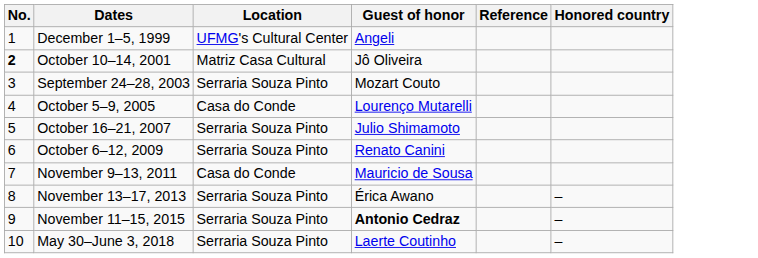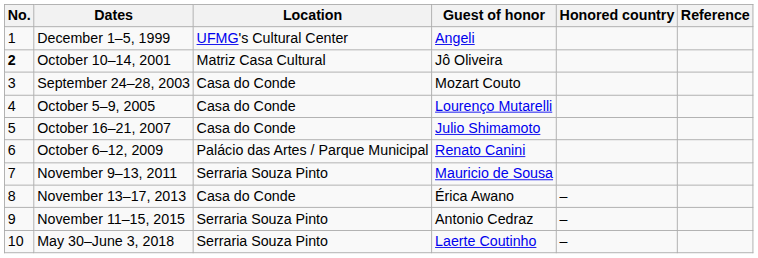 <table class="wikitable">
 <tr>
 <th>No.</th>
 <th>Dates</th>
 <th>Location</th>
 <th>Guest of honor</th>
+<th>Honored country</th>
 <th>Reference</th>
-<th>Honored country</th>
 </tr>
 <tr>
 <td>1</td>
 <td>December 1–5, 1999</td>
 <td><a href='#'>UFMG</a>'s Cultural Center</td>
 <td><a href='#'>Angeli</a></td>
 <td></td>
 <td></td>
 </tr>
 <tr>
 <td><strong>2</strong></td>
 <td>October 10–14, 2001</td>
 <td>Matriz Casa Cultural</td>
 <td>Jô Oliveira</td>
 <td></td>
 <td></td>
 </tr>
 <tr>
 <td>3</td>
 <td>September 24–28, 2003</td>
-<td>Serraria Souza Pinto</td>
+<td>Casa do Conde</td>
 <td>Mozart Couto</td>
 <td></td>
 <td></td>
 </tr>
 <tr>
 <td>4</td>
 <td>October 5–9, 2005</td>
 <td>Casa do Conde</td>
 <td><a href='#'>Lourenço Mutarelli</a></td>
 <td></td>
 <td></td>
 </tr>
 <tr>
 <td>5</td>
 <td>October 16–21, 2007</td>
-<td>Serraria Souza Pinto</td>
+<td>Casa do Conde</td>
 <td><a href='#'>Julio Shimamoto</a></td>
 <td></td>
 <td></td>
 </tr>
 <tr>
 <td>6</td>
 <td>October 6–12, 2009</td>
-<td>Serraria Souza Pinto</td>
+<td>Palácio das Artes / Parque Municipal</td>
 <td><a href='#'>Renato Canini</a></td>
 <td></td>
 <td></td>
 </tr>
 <tr>
 <td>7</td>
 <td>November 9–13, 2011</td>
-<td>Casa do Conde</td>
+<td>Serraria Souza Pinto</td>
 <td><a href='#'>Mauricio de Sousa</a></td>
 <td></td>
 <td></td>
 </tr>
 <tr>
 <td>8</td>
 <td>November 13–17, 2013</td>
-<td>Serraria Souza Pinto</td>
+<td>Casa do Conde</td>
 <td>Érica Awano</td>
+<td>–</td>
 <td></td>
-<td>–</td>
 </tr>
 <tr>
 <td>9</td>
 <td>November 11–15, 2015</td>
 <td>Serraria Souza Pinto</td>
-<td><strong>Antonio Cedraz</strong></td>
+<td>Antonio Cedraz</td>
+<td>–</td>
 <td></td>
-<td>–</td>
 </tr>
 <tr>
 <td>10</td>
 <td>May 30–June 3, 2018</td>
 <td>Serraria Souza Pinto</td>
 <td><a href='#'>Laerte Coutinho</a></td>
+<td>–</td>
 <td></td>
-<td>–</td>
 </tr>
 </table>
